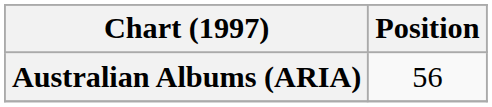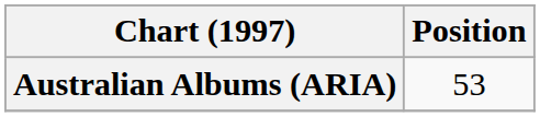 <table class="wikitable sortable plainrowheaders" style="text-align:center">
 <tr>
 <th scope="col">Chart (1997)</th>
 <th scope="col">Position</th>
 </tr>
 <tr>
 <th scope="row">Australian Albums (ARIA)</th>
-<td>56</td>
+<td>53</td>
 </tr>
 <tr>
 </tr>
 </table>
